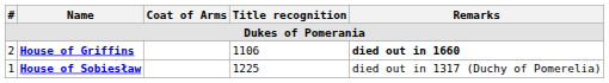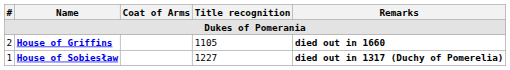 <table class="wikitable">
 <tr>
 <th>#</th>
 <th>Name</th>
 <th>Coat of Arms</th>
 <th>Title recognition</th>
 <th>Remarks</th>
 </tr>
 <tr align="center" style="background:#e3e3e3">
 <td colspan="6"><strong>Dukes of Pomerania</strong></td>
 </tr>
 <tr bgcolor=#FFFFFF>
 <td align=top>2</td>
 <td><strong><a href='#'>House of Griffins</a></strong></td>
 <td></td>
-<td>1106</td>
+<td>1105</td>
 <td><strong>died out in 1660</strong></td>
 </tr>
 <tr bgcolor=#FFFFFF>
 <td align=top>1</td>
 <td><strong><a href='#'>House of Sobiesław</a></strong></td>
 <td></td>
-<td>1225</td>
-<td>died out in 1317 (Duchy of Pomerelia)</td>
+<td>1227</td>
+<td><strong>died out in 1317 (Duchy of Pomerelia)</strong></td>
 </tr>
 </table>
